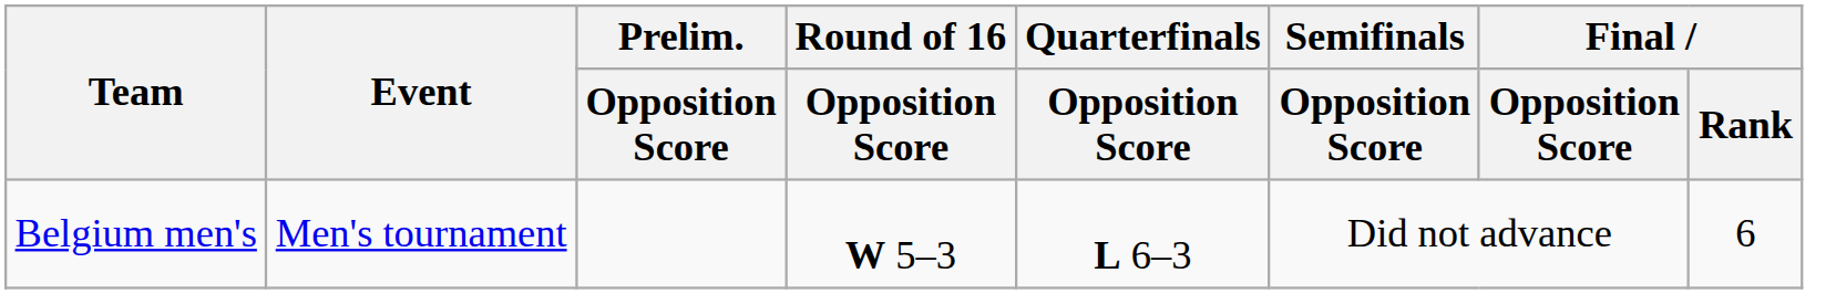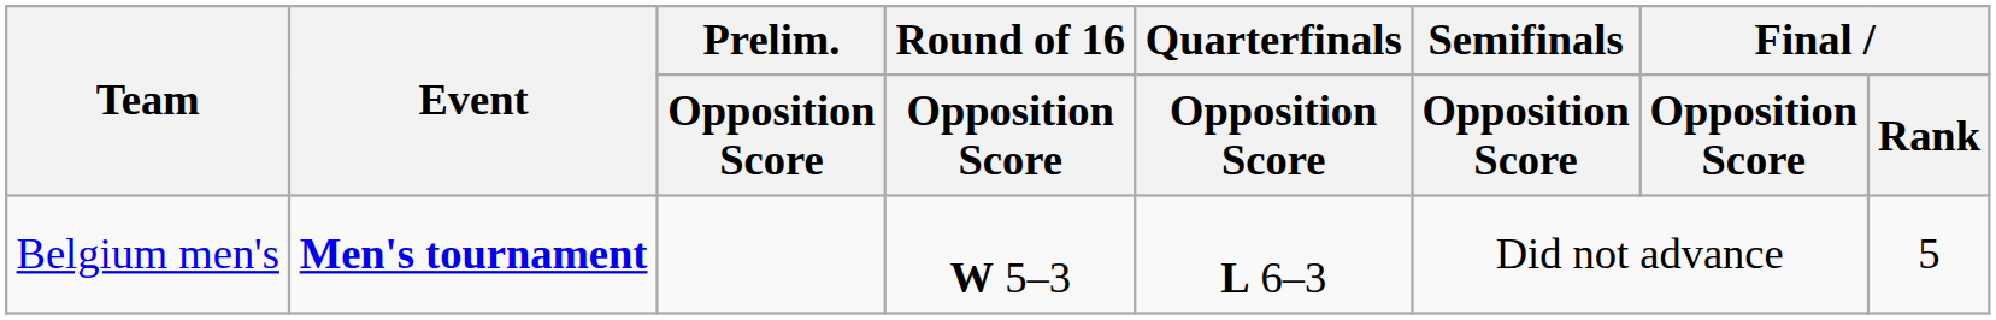 <table class=wikitable style=text-align:center>
 <tr>
 <th rowspan=2>Team</th>
 <th rowspan=2>Event</th>
 <th>Prelim.</th>
 <th>Round of 16</th>
 <th>Quarterfinals</th>
 <th>Semifinals</th>
 <th colspan=2>Final / </th>
 </tr>
 <tr>
 <th>Opposition<br>Score</th>
 <th>Opposition<br>Score</th>
 <th>Opposition<br>Score</th>
 <th>Opposition<br>Score</th>
 <th>Opposition<br>Score</th>
 <th>Rank</th>
 </tr>
 <tr>
 <td align=left><a href='#'>Belgium men's</a></td>
-<td align=left><a href='#'>Men's tournament</a></td>
+<td align=left><strong><a href='#'>Men's tournament</a></strong></td>
 <td></td>
 <td><br><strong>W</strong> 5–3</td>
 <td><br><strong>L</strong> 6–3</td>
 <td colspan=2>Did not advance</td>
-<td>6</td>
+<td>5</td>
 </tr>
 </table>
